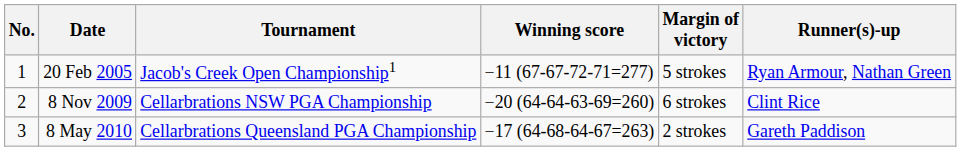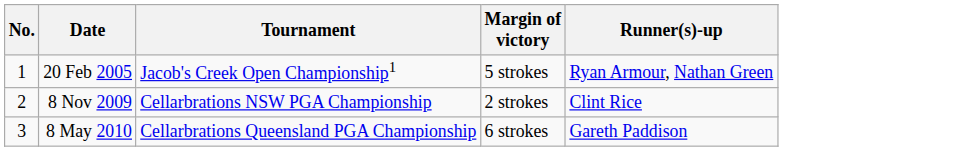 <table class="wikitable" style="font-size:95%;">
 <tr>
 <th>No.</th>
 <th>Date</th>
 <th>Tournament</th>
-<th>Winning score</th>
 <th>Margin of<br>victory</th>
 <th>Runner(s)-up</th>
 </tr>
 <tr>
 <td align=center>1</td>
 <td align=right>20 Feb <a href='#'>2005</a></td>
 <td><a href='#'>Jacob's Creek Open Championship</a><sup>1</sup></td>
-<td>−11 (67-67-72-71=277)</td>
 <td>5 strokes</td>
 <td> <a href='#'>Ryan Armour</a>,  <a href='#'>Nathan Green</a></td>
 </tr>
 <tr>
 <td align=center>2</td>
 <td align=right>8 Nov <a href='#'>2009</a></td>
 <td><a href='#'>Cellarbrations NSW PGA Championship</a></td>
-<td>−20 (64-64-63-69=260)</td>
-<td>6 strokes</td>
+<td>2 strokes</td>
 <td> <a href='#'>Clint Rice</a></td>
 </tr>
 <tr>
 <td align=center>3</td>
 <td align=right>8 May <a href='#'>2010</a></td>
 <td><a href='#'>Cellarbrations Queensland PGA Championship</a></td>
-<td>−17 (64-68-64-67=263)</td>
-<td>2 strokes</td>
+<td>6 strokes</td>
 <td> <a href='#'>Gareth Paddison</a></td>
 </tr>
 </table>
